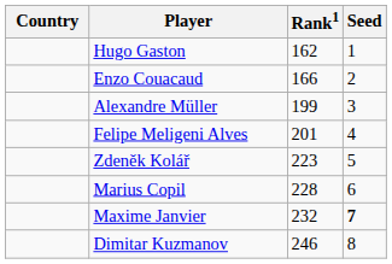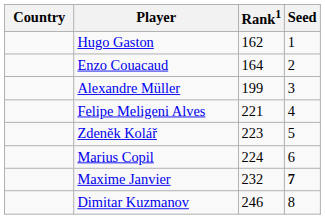 <table class="sortable wikitable">
 <tr>
 <th width="70">Country</th>
 <th width="175">Player</th>
 <th>Rank<sup>1</sup></th>
 <th>Seed</th>
 </tr>
 <tr>
 <td></td>
 <td><a href='#'>Hugo Gaston</a></td>
 <td>162</td>
 <td>1</td>
 </tr>
 <tr>
 <td></td>
 <td><a href='#'>Enzo Couacaud</a></td>
-<td>166</td>
+<td>164</td>
 <td>2</td>
 </tr>
 <tr>
 <td></td>
 <td><a href='#'>Alexandre Müller</a></td>
 <td>199</td>
 <td>3</td>
 </tr>
 <tr>
 <td></td>
 <td><a href='#'>Felipe Meligeni Alves</a></td>
-<td>201</td>
+<td>221</td>
 <td>4</td>
 </tr>
 <tr>
 <td></td>
 <td><a href='#'>Zdeněk Kolář</a></td>
 <td>223</td>
 <td>5</td>
 </tr>
 <tr>
 <td></td>
 <td><a href='#'>Marius Copil</a></td>
-<td>228</td>
+<td>224</td>
 <td>6</td>
 </tr>
 <tr>
 <td></td>
 <td><a href='#'>Maxime Janvier</a></td>
 <td>232</td>
 <td><strong>7</strong></td>
 </tr>
 <tr>
 <td></td>
 <td><a href='#'>Dimitar Kuzmanov</a></td>
 <td>246</td>
 <td>8</td>
 </tr>
 </table>
